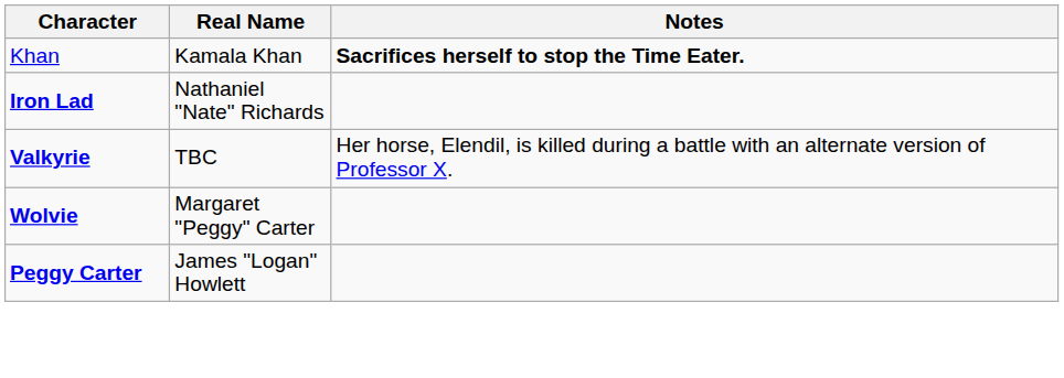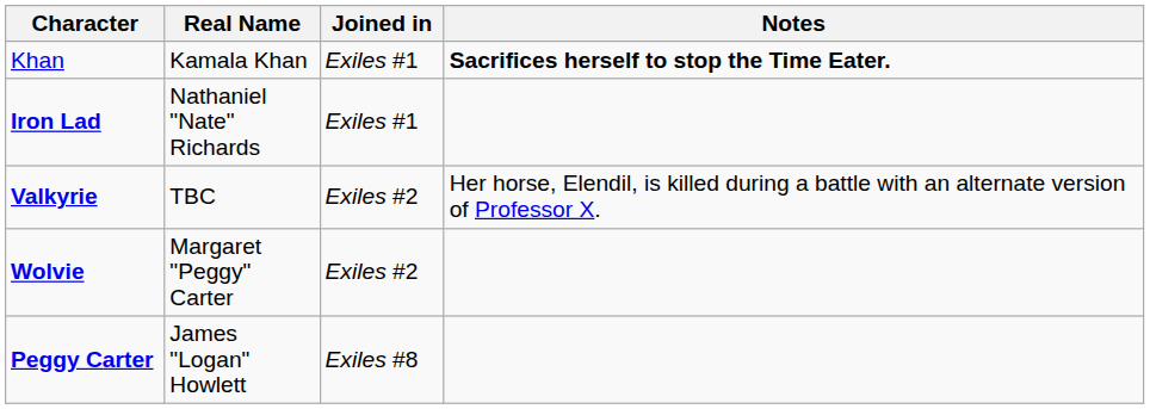 <table class="wikitable" width=90%>
 <tr>
 <th width=10%>Character</th>
 <th width=10%>Real Name</th>
+<th width=8%>Joined in</th>
 <th width=45%>Notes</th>
 </tr>
 <tr>
 <td><a href='#'>Khan</a></td>
 <td>Kamala Khan</td>
+<td><em>Exiles</em> #1</td>
 <td><strong>Sacrifices herself to stop the Time Eater.</strong></td>
 </tr>
 <tr>
 <td><strong><a href='#'>Iron Lad</a></strong></td>
 <td>Nathaniel "Nate" Richards</td>
+<td><em>Exiles</em> #1</td>
 <td></td>
 </tr>
 <tr>
 <td><strong><a href='#'>Valkyrie</a></strong></td>
 <td>TBC</td>
+<td><em>Exiles</em> #2</td>
 <td>Her horse, Elendil, is killed during a battle with an alternate version of <a href='#'>Professor X</a>.</td>
 </tr>
 <tr>
 <td><strong><a href='#'>Wolvie</a></strong></td>
 <td>Margaret "Peggy" Carter</td>
+<td><em>Exiles</em> #2</td>
 <td></td>
 </tr>
 <tr>
 <td><strong><a href='#'>Peggy Carter</a></strong></td>
 <td>James "Logan" Howlett</td>
+<td><em>Exiles</em> #8</td>
 <td></td>
 </tr>
 </table>
